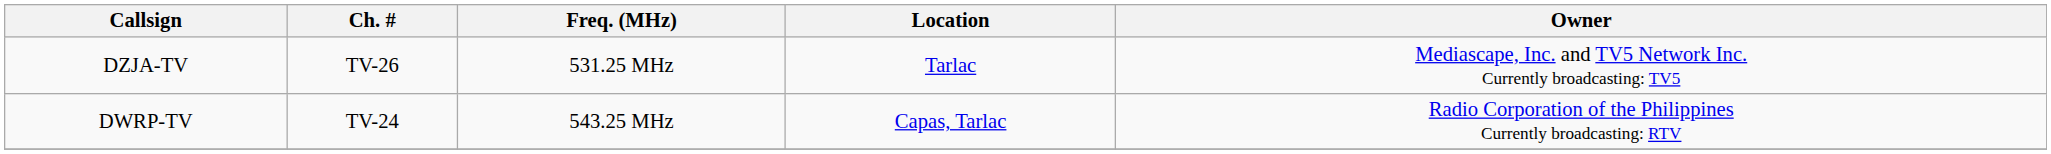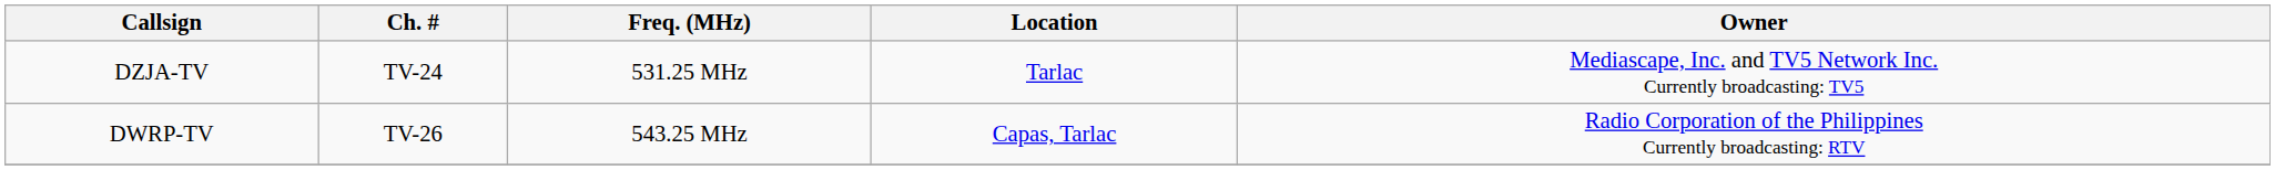 <table class="wikitable" style="width:100%; text-align:center;">
 <tr>
 <th>Callsign</th>
 <th>Ch. #</th>
 <th>Freq. (MHz)</th>
 <th>Location</th>
 <th>Owner</th>
 </tr>
 <tr>
 <td>DZJA-TV</td>
-<td>TV-26</td>
+<td>TV-24</td>
 <td>531.25 MHz</td>
 <td><a href='#'>Tarlac</a></td>
 <td><a href='#'>Mediascape, Inc.</a> and <a href='#'>TV5 Network Inc.</a> <br><small>Currently broadcasting: <a href='#'>TV5</a></small></td>
 </tr>
 <tr>
 <td>DWRP-TV</td>
-<td>TV-24</td>
+<td>TV-26</td>
 <td>543.25 MHz</td>
 <td><a href='#'>Capas, Tarlac</a></td>
 <td><a href='#'>Radio Corporation of the Philippines</a><br><small>Currently broadcasting: <a href='#'>RTV</a></small></td>
 </tr>
 <tr>
 </tr>
 </table>
